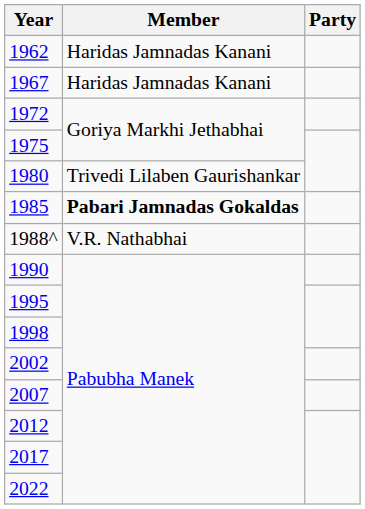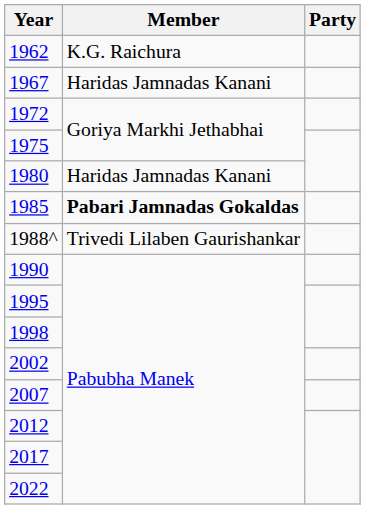 <table class="wikitable sortable">
 <tr>
 <th>Year</th>
 <th>Member</th>
 <th colspan=2>Party</th>
 </tr>
 <tr>
 <td><a href='#'>1962</a></td>
-<td>Haridas Jamnadas Kanani</td>
+<td>K.G. Raichura</td>
 <td></td>
 </tr>
 <tr>
 <td><a href='#'>1967</a></td>
 <td>Haridas Jamnadas Kanani</td>
 </tr>
 <tr>
 <td><a href='#'>1972</a></td>
 <td rowspan=2>Goriya Markhi Jethabhai</td>
 <td></td>
 </tr>
 <tr>
 <td><a href='#'>1975</a></td>
 </tr>
 <tr>
 <td><a href='#'>1980</a></td>
-<td>Trivedi Lilaben Gaurishankar</td>
+<td>Haridas Jamnadas Kanani</td>
 </tr>
 <tr>
 <td><a href='#'>1985</a></td>
 <td><strong>Pabari Jamnadas Gokaldas</strong></td>
 <td></td>
 </tr>
 <tr>
 <td>1988^</td>
-<td>V.R. Nathabhai</td>
+<td>Trivedi Lilaben Gaurishankar</td>
 <td></td>
 </tr>
 <tr>
 <td><a href='#'>1990</a></td>
 <td rowspan=8><a href='#'>Pabubha Manek</a></td>
 <td></td>
 </tr>
 <tr>
 <td><a href='#'>1995</a></td>
 </tr>
 <tr>
 <td><a href='#'>1998</a></td>
 </tr>
 <tr>
 <td><a href='#'>2002</a></td>
 <td></td>
 </tr>
 <tr>
 <td><a href='#'>2007</a></td>
 <td></td>
 </tr>
 <tr>
 <td><a href='#'>2012</a></td>
 </tr>
 <tr>
 <td><a href='#'>2017</a></td>
 </tr>
 <tr>
 <td><a href='#'>2022</a></td>
 </tr>
 </table>
